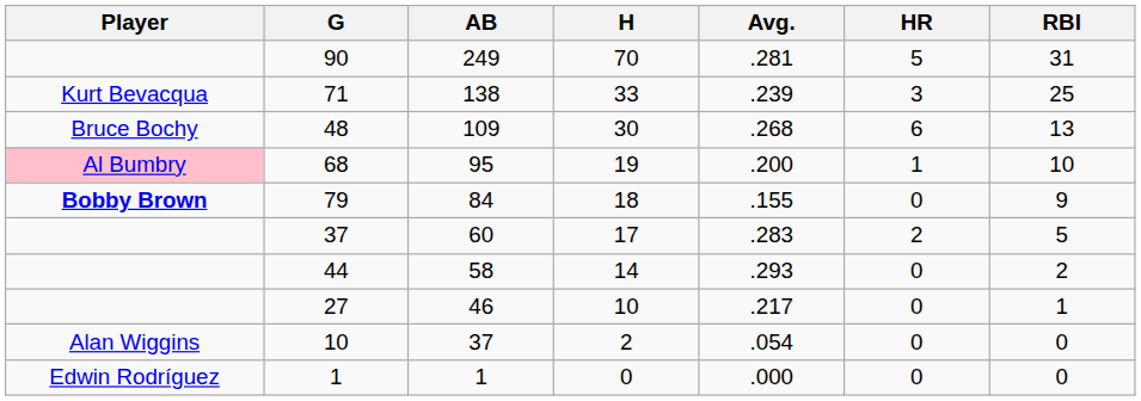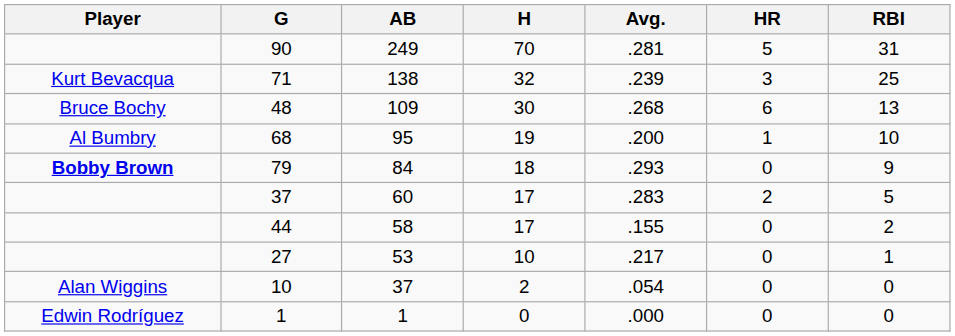 <table class="wikitable sortable">
 <tr>
 <th bgcolor="#DDDDFF" width="16%">Player</th>
 <th bgcolor="#DDDDFF" width="9%">G</th>
 <th bgcolor="#DDDDFF" width="9%">AB</th>
 <th bgcolor="#DDDDFF" width="9%">H</th>
 <th bgcolor="#DDDDFF" width="9%">Avg.</th>
 <th bgcolor="#DDDDFF" width="9%">HR</th>
 <th bgcolor="#DDDDFF" width="9%">RBI</th>
 </tr>
 <tr align="center">
 <td></td>
 <td>90</td>
 <td>249</td>
 <td>70</td>
 <td>.281</td>
 <td>5</td>
 <td>31</td>
 </tr>
 <tr align="center">
 <td><a href='#'>Kurt Bevacqua</a></td>
 <td>71</td>
 <td>138</td>
-<td>33</td>
+<td>32</td>
 <td>.239</td>
 <td>3</td>
 <td>25</td>
 </tr>
 <tr align="center">
 <td><a href='#'>Bruce Bochy</a></td>
 <td>48</td>
 <td>109</td>
 <td>30</td>
 <td>.268</td>
 <td>6</td>
 <td>13</td>
 </tr>
 <tr align="center">
-<td style="background: pink;"><a href='#'>Al Bumbry</a></td>
+<td><a href='#'>Al Bumbry</a></td>
 <td>68</td>
 <td>95</td>
 <td>19</td>
 <td>.200</td>
 <td>1</td>
 <td>10</td>
 </tr>
 <tr align="center">
 <td><strong><a href='#'>Bobby Brown</a></strong></td>
 <td>79</td>
 <td>84</td>
 <td>18</td>
-<td>.155</td>
+<td>.293</td>
 <td>0</td>
 <td>9</td>
 </tr>
 <tr align="center">
 <td></td>
 <td>37</td>
 <td>60</td>
 <td>17</td>
 <td>.283</td>
 <td>2</td>
 <td>5</td>
 </tr>
 <tr align="center">
 <td></td>
 <td>44</td>
 <td>58</td>
-<td>14</td>
-<td>.293</td>
+<td>17</td>
+<td>.155</td>
 <td>0</td>
 <td>2</td>
 </tr>
 <tr align="center">
 <td></td>
 <td>27</td>
-<td>46</td>
+<td>53</td>
 <td>10</td>
 <td>.217</td>
 <td>0</td>
 <td>1</td>
 </tr>
 <tr align="center">
 <td><a href='#'>Alan Wiggins</a></td>
 <td>10</td>
 <td>37</td>
 <td>2</td>
 <td>.054</td>
 <td>0</td>
 <td>0</td>
 </tr>
 <tr align="center">
 <td><a href='#'>Edwin Rodríguez</a></td>
 <td>1</td>
 <td>1</td>
 <td>0</td>
 <td>.000</td>
 <td>0</td>
 <td>0</td>
 </tr>
 </table>
